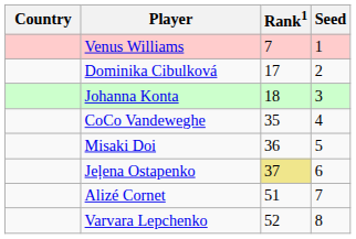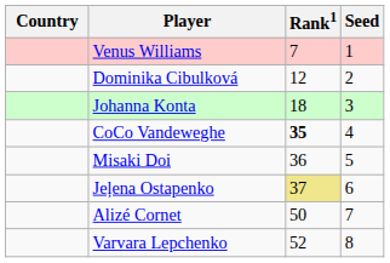 <table class="wikitable">
 <tr>
 <th width="70">Country</th>
 <th width="175">Player</th>
 <th>Rank<sup>1</sup></th>
 <th>Seed</th>
 </tr>
 <tr style="background:#fcc;">
 <td></td>
 <td><a href='#'>Venus Williams</a></td>
 <td>7</td>
 <td>1</td>
 </tr>
 <tr>
 <td></td>
 <td><a href='#'>Dominika Cibulková</a></td>
-<td>17</td>
+<td>12</td>
 <td>2</td>
 </tr>
 <tr style="background:#cfc;">
 <td></td>
 <td><a href='#'>Johanna Konta</a></td>
 <td>18</td>
 <td>3</td>
 </tr>
 <tr>
 <td></td>
 <td><a href='#'>CoCo Vandeweghe</a></td>
-<td>35</td>
+<td><strong>35</strong></td>
 <td>4</td>
 </tr>
 <tr>
 <td></td>
 <td><a href='#'>Misaki Doi</a></td>
 <td>36</td>
 <td>5</td>
 </tr>
 <tr>
 <td></td>
 <td><a href='#'>Jeļena Ostapenko</a></td>
 <td style="background: khaki;">37</td>
 <td>6</td>
 </tr>
 <tr>
 <td></td>
 <td><a href='#'>Alizé Cornet</a></td>
-<td>51</td>
+<td>50</td>
 <td>7</td>
 </tr>
 <tr>
 <td></td>
 <td><a href='#'>Varvara Lepchenko</a></td>
 <td>52</td>
 <td>8</td>
 </tr>
 </table>
